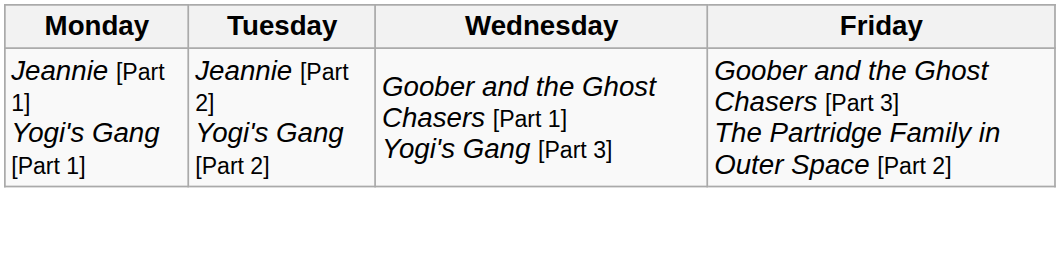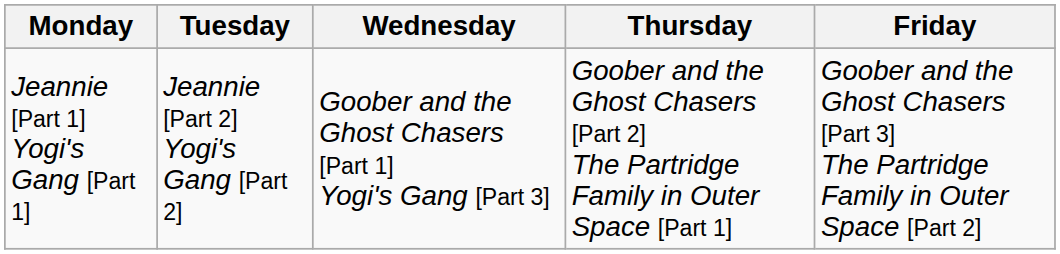 <table class="wikitable">
 <tr>
 <th>Monday</th>
 <th>Tuesday</th>
 <th>Wednesday</th>
+<th>Thursday</th>
 <th>Friday</th>
 </tr>
 <tr>
 <td><em>Jeannie</em> <small>[Part 1]</small><br><em>Yogi's Gang</em> <small>[Part 1]</small></td>
 <td><em>Jeannie</em> <small>[Part 2]</small><br><em>Yogi's Gang</em> <small>[Part 2]</small></td>
 <td><em>Goober and the Ghost Chasers</em> <small>[Part 1]</small><br><em>Yogi's Gang</em> <small>[Part 3]</small></td>
+<td><em>Goober and the Ghost Chasers</em> <small>[Part 2]</small><br><em>The Partridge Family in Outer Space</em> <small>[Part 1]</small></td>
 <td><em>Goober and the Ghost Chasers</em> <small>[Part 3]</small><br><em>The Partridge Family in Outer Space</em> <small>[Part 2]</small></td>
 </tr>
 </table>
